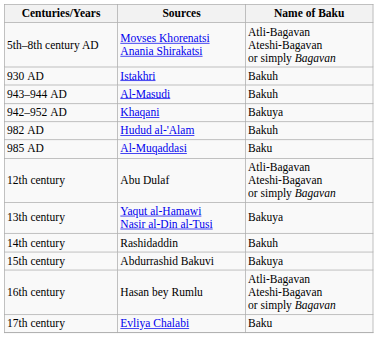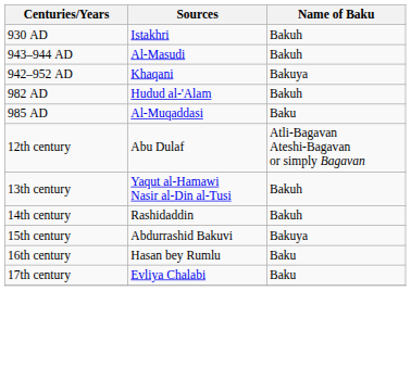 <table class="wikitable">
 <tr>
 <th width="150">Centuries/Years</th>
 <th width="170">Sources</th>
 <th width="170">Name of Baku</th>
-</tr>
-<tr>
-<td>5th–8th century AD</td>
-<td><a href='#'>Movses Khorenatsi</a><br><a href='#'>Anania Shirakatsi</a></td>
-<td>Atli-Bagavan<br>Ateshi-Bagavan<br>or simply <em>Bagavan</em></td>
 </tr>
 <tr>
 <td>930 AD</td>
 <td><a href='#'>Istakhri</a></td>
 <td>Bakuh</td>
 </tr>
 <tr>
 <td>943–944 AD</td>
 <td><a href='#'>Al-Masudi</a></td>
 <td>Bakuh</td>
 </tr>
 <tr>
 <td>942–952 AD</td>
 <td><a href='#'>Khaqani</a></td>
 <td>Bakuya</td>
 </tr>
 <tr>
 <td>982 AD</td>
 <td><a href='#'>Hudud al-'Alam</a></td>
 <td>Bakuh</td>
 </tr>
 <tr>
 <td>985 AD</td>
 <td><a href='#'>Al-Muqaddasi</a></td>
 <td>Baku</td>
 </tr>
 <tr>
 <td>12th century</td>
 <td>Abu Dulaf</td>
 <td>Atli-Bagavan<br>Ateshi-Bagavan<br>or simply <em>Bagavan</em></td>
 </tr>
 <tr>
 <td>13th century</td>
 <td><a href='#'>Yaqut al-Hamawi</a><br><a href='#'>Nasir al-Din al-Tusi</a></td>
-<td>Bakuya</td>
+<td>Bakuh</td>
 </tr>
 <tr>
 <td>14th century</td>
 <td>Rashidaddin</td>
 <td>Bakuh</td>
 </tr>
 <tr>
 <td>15th century</td>
 <td>Abdurrashid Bakuvi</td>
 <td>Bakuya</td>
 </tr>
 <tr>
 <td>16th century</td>
 <td>Hasan bey Rumlu</td>
-<td>Atli-Bagavan<br>Ateshi-Bagavan<br>or simply <em>Bagavan</em></td>
+<td>Baku</td>
 </tr>
 <tr>
 <td>17th century</td>
 <td><a href='#'>Evliya Chalabi</a></td>
 <td>Baku</td>
 </tr>
 <tr>
 </tr>
 </table>
